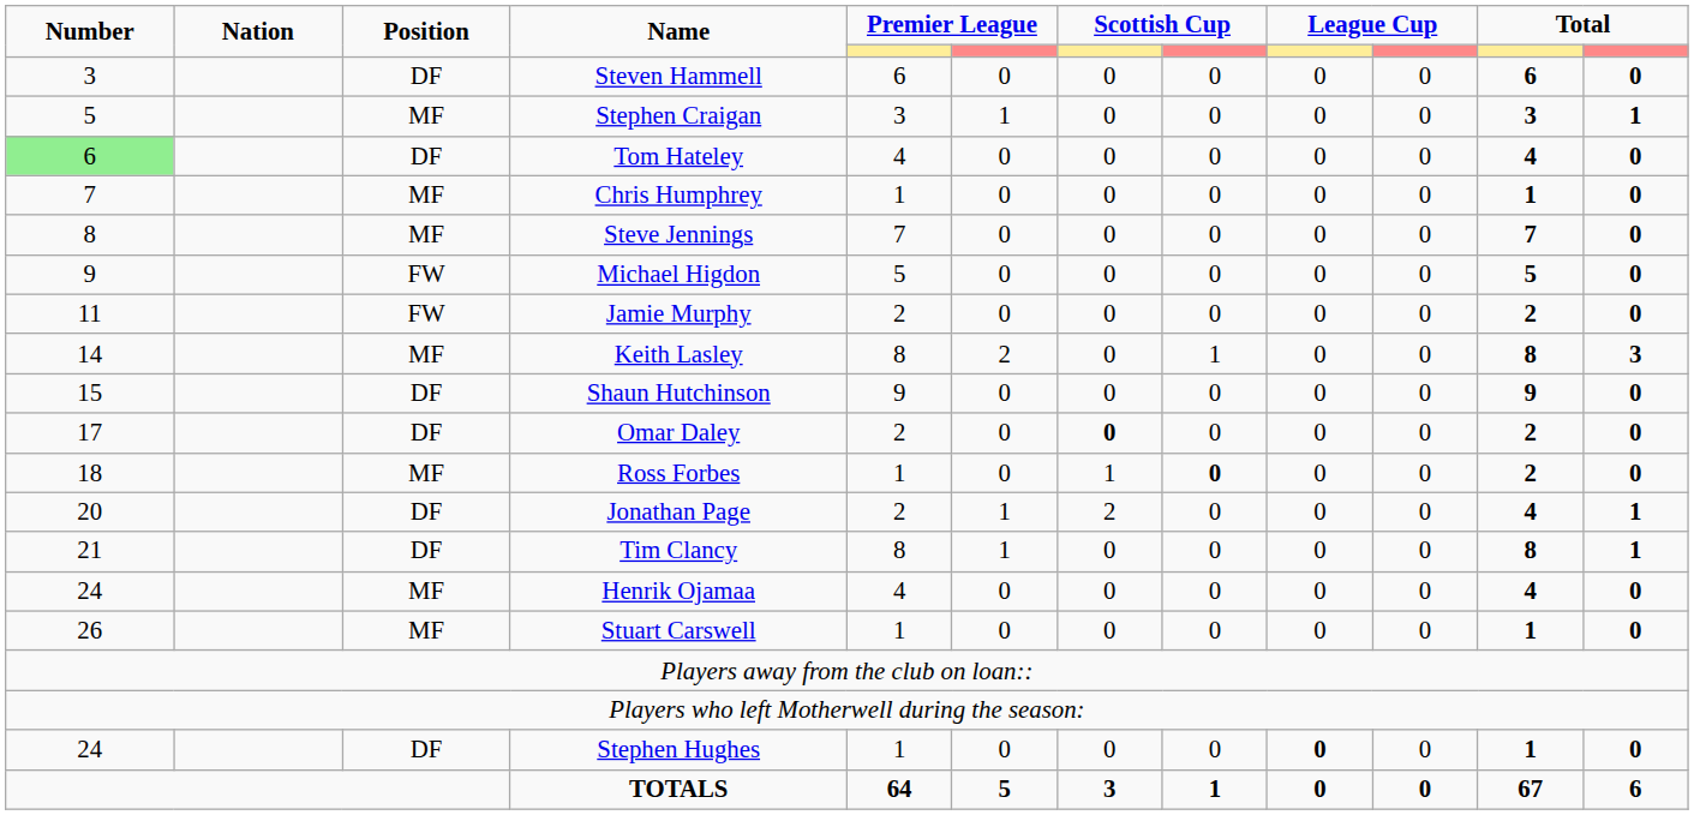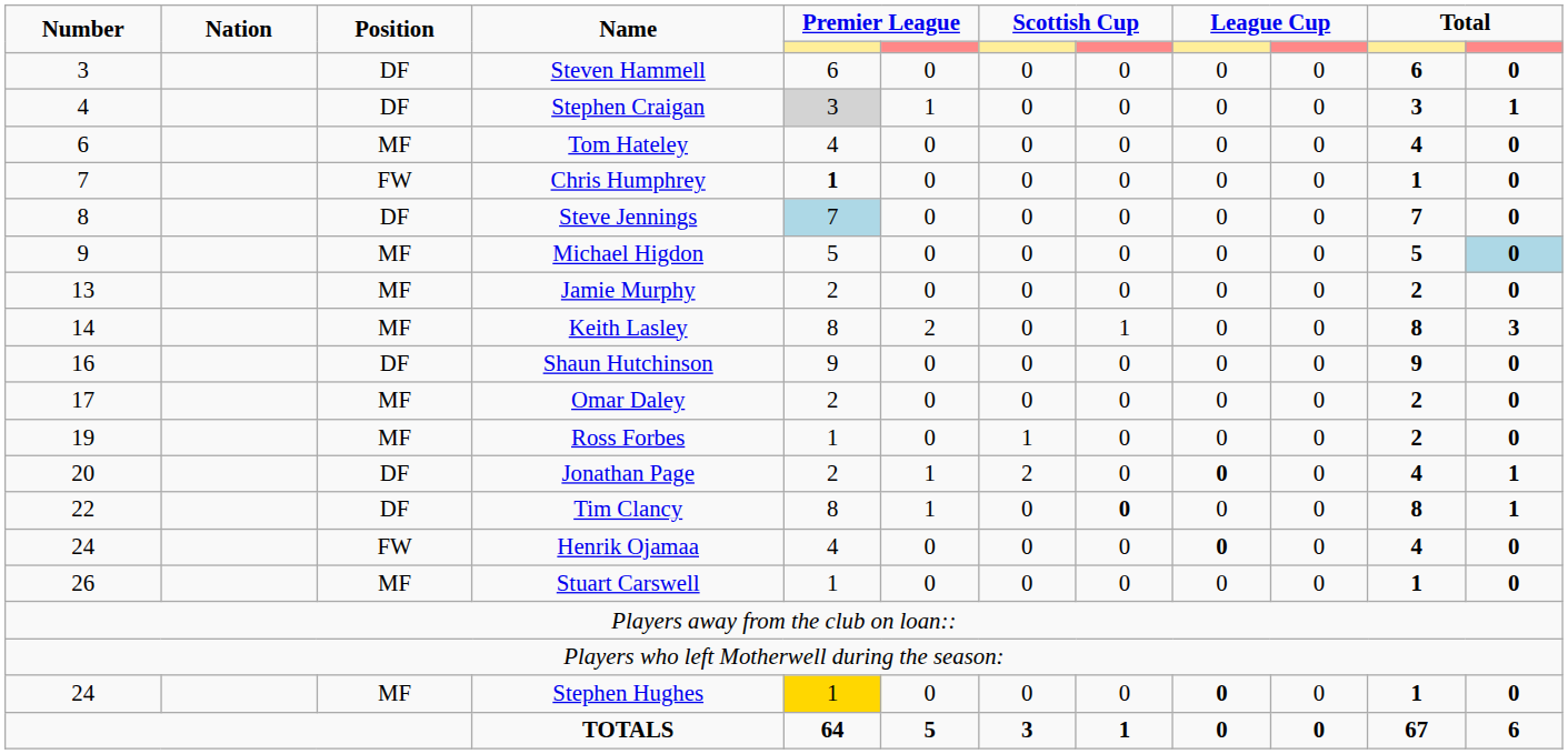 <table class="wikitable" style="font-size: 100%; text-align: center;">
 <tr>
 <td rowspan="2" width="10%" align="center"><strong>Number</strong></td>
 <td rowspan="2" width="10%" align="center"><strong>Nation</strong></td>
 <td rowspan="2" width="10%" align="center"><strong>Position</strong></td>
 <td rowspan="2" width="20%" align="center"><strong>Name</strong></td>
 <td colspan="2" align="center"><strong><a href='#'>Premier League</a></strong></td>
 <td colspan="2" align="center"><strong><a href='#'>Scottish Cup</a></strong></td>
 <td colspan="2" align="center"><strong><a href='#'>League Cup</a></strong></td>
 <td colspan="2" align="center"><strong>Total </strong></td>
 </tr>
 <tr>
 <th width=60 style="background: #FFEE99"></th>
 <th width=60 style="background: #FF8888"></th>
 <th width=60 style="background: #FFEE99"></th>
 <th width=60 style="background: #FF8888"></th>
 <th width=60 style="background: #FFEE99"></th>
 <th width=60 style="background: #FF8888"></th>
 <th width=60 style="background: #FFEE99"></th>
 <th width=60 style="background: #FF8888"></th>
 </tr>
 <tr>
 <td>3</td>
 <td></td>
 <td>DF</td>
 <td><a href='#'>Steven Hammell</a></td>
 <td>6</td>
 <td>0</td>
 <td>0</td>
 <td>0</td>
 <td>0</td>
 <td>0</td>
 <td><strong>6</strong></td>
 <td><strong>0</strong></td>
 </tr>
 <tr>
-<td>5</td>
+<td>4</td>
 <td></td>
-<td>MF</td>
+<td>DF</td>
 <td><a href='#'>Stephen Craigan</a></td>
-<td>3</td>
+<td style="background: lightgrey;">3</td>
 <td>1</td>
 <td>0</td>
 <td>0</td>
 <td>0</td>
 <td>0</td>
 <td><strong>3</strong></td>
 <td><strong>1</strong></td>
 </tr>
 <tr>
-<td style="background: lightgreen;">6</td>
+<td>6</td>
 <td></td>
-<td>DF</td>
+<td>MF</td>
 <td><a href='#'>Tom Hateley</a></td>
 <td>4</td>
 <td>0</td>
 <td>0</td>
 <td>0</td>
 <td>0</td>
 <td>0</td>
 <td><strong>4</strong></td>
 <td><strong>0</strong></td>
 </tr>
 <tr>
 <td>7</td>
 <td></td>
-<td>MF</td>
+<td>FW</td>
 <td><a href='#'>Chris Humphrey</a></td>
-<td>1</td>
+<td><strong>1</strong></td>
 <td>0</td>
 <td>0</td>
 <td>0</td>
 <td>0</td>
 <td>0</td>
 <td><strong>1</strong></td>
 <td><strong>0</strong></td>
 </tr>
 <tr>
 <td>8</td>
 <td></td>
-<td>MF</td>
+<td>DF</td>
 <td><a href='#'>Steve Jennings</a></td>
-<td>7</td>
+<td style="background: lightblue;">7</td>
 <td>0</td>
 <td>0</td>
 <td>0</td>
 <td>0</td>
 <td>0</td>
 <td><strong>7</strong></td>
 <td><strong>0</strong></td>
 </tr>
 <tr>
 <td>9</td>
 <td></td>
-<td>FW</td>
+<td>MF</td>
 <td><a href='#'>Michael Higdon</a></td>
 <td>5</td>
 <td>0</td>
 <td>0</td>
 <td>0</td>
 <td>0</td>
 <td>0</td>
 <td><strong>5</strong></td>
-<td><strong>0</strong></td>
+<td style="background: lightblue;"><strong>0</strong></td>
 </tr>
 <tr>
-<td>11</td>
+<td>13</td>
 <td></td>
-<td>FW</td>
+<td>MF</td>
 <td><a href='#'>Jamie Murphy</a></td>
 <td>2</td>
 <td>0</td>
 <td>0</td>
 <td>0</td>
 <td>0</td>
 <td>0</td>
 <td><strong>2</strong></td>
 <td><strong>0</strong></td>
 </tr>
 <tr>
 <td>14</td>
 <td></td>
 <td>MF</td>
 <td><a href='#'>Keith Lasley</a></td>
 <td>8</td>
 <td>2</td>
 <td>0</td>
 <td>1</td>
 <td>0</td>
 <td>0</td>
 <td><strong>8</strong></td>
 <td><strong>3</strong></td>
 </tr>
 <tr>
-<td>15</td>
+<td>16</td>
 <td></td>
 <td>DF</td>
 <td><a href='#'>Shaun Hutchinson</a></td>
 <td>9</td>
 <td>0</td>
 <td>0</td>
 <td>0</td>
 <td>0</td>
 <td>0</td>
 <td><strong>9</strong></td>
 <td><strong>0</strong></td>
 </tr>
 <tr>
 <td>17</td>
 <td></td>
-<td>DF</td>
+<td>MF</td>
 <td><a href='#'>Omar Daley</a></td>
 <td>2</td>
 <td>0</td>
-<td><strong>0</strong></td>
+<td>0</td>
 <td>0</td>
 <td>0</td>
 <td>0</td>
 <td><strong>2</strong></td>
 <td><strong>0</strong></td>
 </tr>
 <tr>
-<td>18</td>
+<td>19</td>
 <td></td>
 <td>MF</td>
 <td><a href='#'>Ross Forbes</a></td>
 <td>1</td>
 <td>0</td>
 <td>1</td>
-<td><strong>0</strong></td>
+<td>0</td>
 <td>0</td>
 <td>0</td>
 <td><strong>2</strong></td>
 <td><strong>0</strong></td>
 </tr>
 <tr>
 <td>20</td>
 <td></td>
 <td>DF</td>
 <td><a href='#'>Jonathan Page</a></td>
 <td>2</td>
 <td>1</td>
 <td>2</td>
 <td>0</td>
-<td>0</td>
+<td><strong>0</strong></td>
 <td>0</td>
 <td><strong>4</strong></td>
 <td><strong>1</strong></td>
 </tr>
 <tr>
-<td>21</td>
+<td>22</td>
 <td></td>
 <td>DF</td>
 <td><a href='#'>Tim Clancy</a></td>
 <td>8</td>
 <td>1</td>
 <td>0</td>
-<td>0</td>
+<td><strong>0</strong></td>
 <td>0</td>
 <td>0</td>
 <td><strong>8</strong></td>
 <td><strong>1</strong></td>
 </tr>
 <tr>
 <td>24</td>
 <td></td>
-<td>MF</td>
+<td>FW</td>
 <td><a href='#'>Henrik Ojamaa</a></td>
 <td>4</td>
 <td>0</td>
 <td>0</td>
 <td>0</td>
-<td>0</td>
+<td><strong>0</strong></td>
 <td>0</td>
 <td><strong>4</strong></td>
 <td><strong>0</strong></td>
 </tr>
 <tr>
 <td>26</td>
 <td></td>
 <td>MF</td>
 <td><a href='#'>Stuart Carswell</a></td>
 <td>1</td>
 <td>0</td>
 <td>0</td>
 <td>0</td>
 <td>0</td>
 <td>0</td>
 <td><strong>1</strong></td>
 <td><strong>0</strong></td>
 </tr>
 <tr>
 <td colspan="14"><em>Players away from the club on loan::</em></td>
 </tr>
 <tr>
 <td colspan="14"><em>Players who left Motherwell during the season:</em></td>
 </tr>
 <tr>
 <td>24</td>
 <td></td>
-<td>DF</td>
+<td>MF</td>
 <td><a href='#'>Stephen Hughes</a></td>
-<td>1</td>
+<td style="background: gold;">1</td>
 <td>0</td>
 <td>0</td>
 <td>0</td>
 <td><strong>0</strong></td>
 <td>0</td>
 <td><strong>1</strong></td>
 <td><strong>0</strong></td>
 </tr>
 <tr>
 <td colspan="3"></td>
 <td><strong>TOTALS</strong></td>
 <td><strong>64</strong></td>
 <td><strong>5</strong></td>
 <td><strong>3</strong></td>
 <td><strong>1</strong></td>
 <td><strong>0</strong></td>
 <td><strong>0</strong></td>
 <td><strong>67</strong></td>
 <td><strong>6</strong></td>
 </tr>
 </table>
